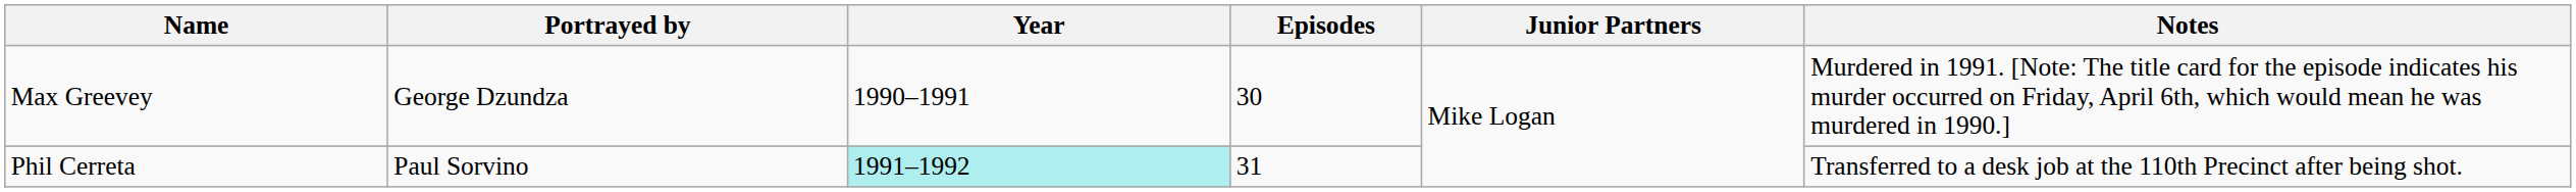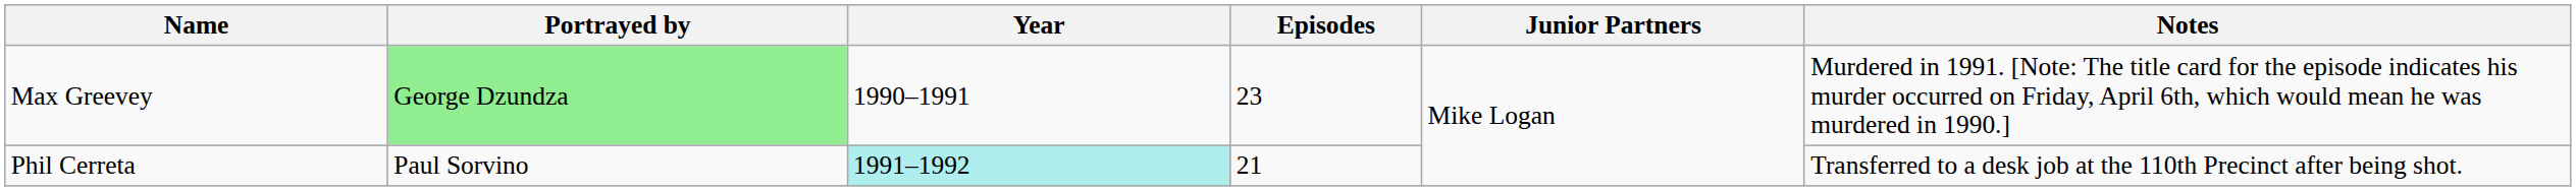 <table class="wikitable sortable" style="width: 100%;">
 <tr>
 <th style="width: 10%">Name</th>
 <th style="width: 12%">Portrayed by</th>
 <th style="width: 10%">Year</th>
 <th style="width:  5%">Episodes</th>
 <th style="width: 10%">Junior Partners</th>
 <th style="width: 20%">Notes</th>
 </tr>
 <tr>
 <td>Max Greevey</td>
-<td>George Dzundza</td>
+<td style="background: lightgreen;">George Dzundza</td>
 <td>1990–1991</td>
-<td>30</td>
+<td>23</td>
 <td rowspan=2>Mike Logan</td>
 <td>Murdered in 1991. [Note: The title card for the episode indicates his murder occurred on Friday, April 6th, which would mean he was murdered in 1990.]</td>
 </tr>
 <tr>
 <td>Phil Cerreta</td>
 <td>Paul Sorvino</td>
 <td style="background: paleturquoise;">1991–1992</td>
-<td>31</td>
+<td>21</td>
 <td>Transferred to a desk job at the 110th Precinct after being shot.</td>
 </tr>
 </table>
